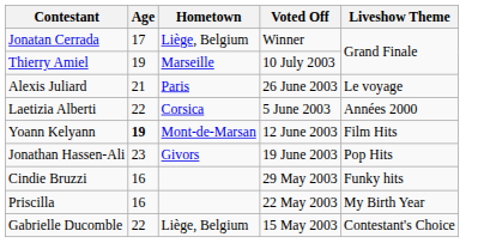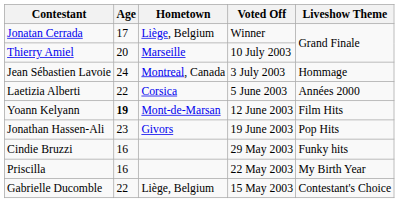 <table class="wikitable" style="font-size:95%;">
 <tr>
 <th>Contestant</th>
 <th>Age</th>
 <th>Hometown</th>
 <th>Voted Off</th>
 <th>Liveshow Theme</th>
 </tr>
 <tr>
 <td><a href='#'>Jonatan Cerrada</a></td>
 <td>17</td>
 <td><a href='#'>Liège</a>, Belgium</td>
 <td>Winner</td>
 <td rowspan="2">Grand Finale</td>
 </tr>
 <tr>
 <td><a href='#'>Thierry Amiel</a></td>
-<td>19</td>
+<td>20</td>
 <td><a href='#'>Marseille</a></td>
 <td>10 July 2003</td>
 </tr>
 <tr>
-<td>Alexis Juliard</td>
-<td>21</td>
-<td><a href='#'>Paris</a></td>
-<td>26 June 2003</td>
-<td>Le voyage</td>
+<td>Jean Sébastien Lavoie</td>
+<td>24</td>
+<td><a href='#'>Montreal</a>, Canada</td>
+<td>3 July 2003</td>
+<td>Hommage</td>
 </tr>
 <tr>
 <td>Laetizia Alberti</td>
 <td>22</td>
 <td><a href='#'>Corsica</a></td>
 <td>5 June 2003</td>
 <td>Années 2000</td>
 </tr>
 <tr>
 <td>Yoann Kelyann</td>
 <td><strong>19</strong></td>
 <td><a href='#'>Mont-de-Marsan</a></td>
 <td>12 June 2003</td>
 <td>Film Hits</td>
 </tr>
 <tr>
 <td>Jonathan Hassen-Ali</td>
 <td>23</td>
 <td><a href='#'>Givors</a></td>
 <td>19 June 2003</td>
 <td>Pop Hits</td>
 </tr>
 <tr>
 <td>Cindie Bruzzi</td>
 <td>16</td>
 <td></td>
 <td>29 May 2003</td>
 <td>Funky hits</td>
 </tr>
 <tr>
 <td>Priscilla</td>
 <td>16</td>
 <td></td>
 <td>22 May 2003</td>
 <td>My Birth Year</td>
 </tr>
 <tr>
 <td>Gabrielle Ducomble</td>
 <td>22</td>
 <td>Liège, Belgium</td>
 <td>15 May 2003</td>
 <td>Contestant's Choice</td>
 </tr>
 </table>
